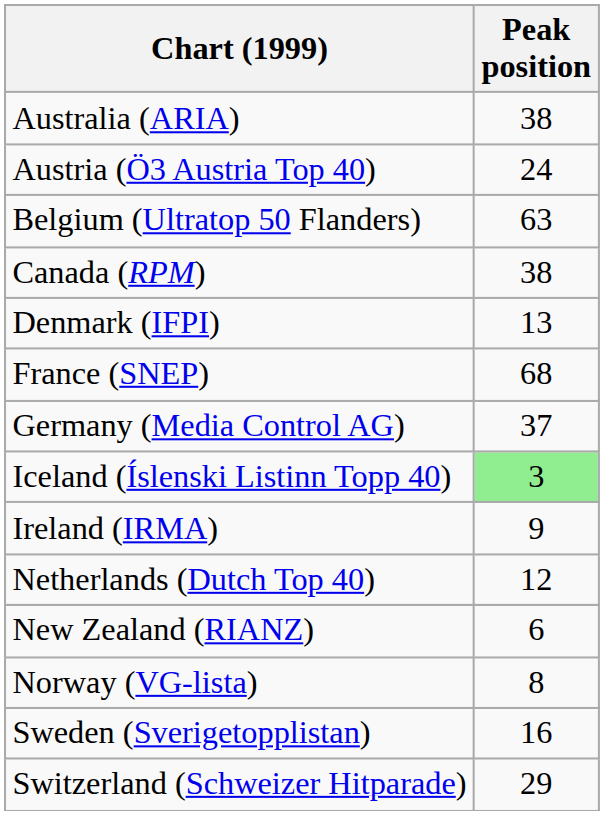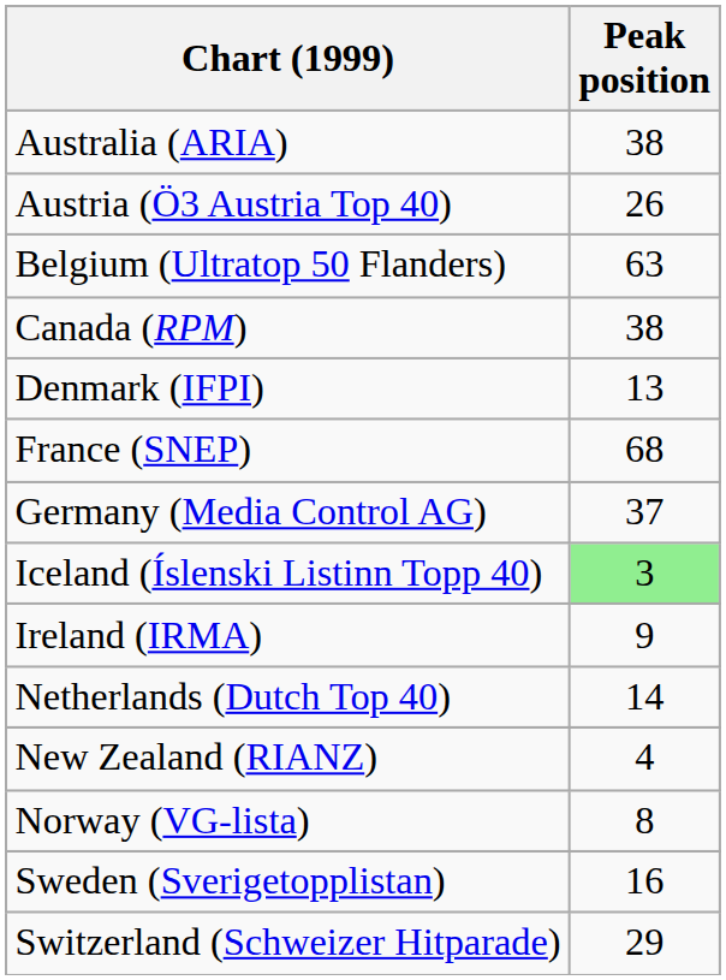 <table class="wikitable sortable">
 <tr>
 <th>Chart (1999)</th>
 <th>Peak<br>position</th>
 </tr>
 <tr>
 <td align="left">Australia (<a href='#'>ARIA</a>)</td>
 <td style="text-align:center;">38</td>
 </tr>
 <tr>
 <td align="left">Austria (<a href='#'>Ö3 Austria Top 40</a>)</td>
-<td style="text-align:center;">24</td>
+<td style="text-align:center;">26</td>
 </tr>
 <tr>
 <td align="left">Belgium (<a href='#'>Ultratop 50</a> Flanders)</td>
 <td style="text-align:center;">63</td>
 </tr>
 <tr>
 <td align="left">Canada (<a href='#'><em>RPM</em></a>)</td>
 <td style="text-align:center;">38</td>
 </tr>
 <tr>
 <td align="left">Denmark (<a href='#'>IFPI</a>)</td>
 <td style="text-align:center;">13</td>
 </tr>
 <tr>
 <td align="left">France (<a href='#'>SNEP</a>)</td>
 <td style="text-align:center;">68</td>
 </tr>
 <tr>
 <td align="left">Germany (<a href='#'>Media Control AG</a>)</td>
 <td style="text-align:center;">37</td>
 </tr>
 <tr>
 <td align="left">Iceland (<a href='#'>Íslenski Listinn Topp 40</a>)</td>
 <td style="background: lightgreen; text-align:center;">3</td>
 </tr>
 <tr>
 <td align="left">Ireland (<a href='#'>IRMA</a>)</td>
 <td style="text-align:center;">9</td>
 </tr>
 <tr>
 <td align="left">Netherlands (<a href='#'>Dutch Top 40</a>)</td>
-<td style="text-align:center;">12</td>
+<td style="text-align:center;">14</td>
 </tr>
 <tr>
 </tr>
 <tr>
 <td align="left">New Zealand (<a href='#'>RIANZ</a>)</td>
-<td style="text-align:center;">6</td>
+<td style="text-align:center;">4</td>
 </tr>
 <tr>
 <td align="left">Norway (<a href='#'>VG-lista</a>)</td>
 <td style="text-align:center;">8</td>
 </tr>
 <tr>
 </tr>
 <tr>
 <td align="left">Sweden (<a href='#'>Sverigetopplistan</a>)</td>
 <td style="text-align:center;">16</td>
 </tr>
 <tr>
 <td align="left">Switzerland (<a href='#'>Schweizer Hitparade</a>)</td>
 <td style="text-align:center;">29</td>
 </tr>
 <tr>
 </tr>
 <tr>
 </tr>
 <tr>
 </tr>
 <tr>
 </tr>
 <tr>
 </tr>
 <tr>
 </tr>
 <tr>
 </tr>
 <tr>
 </tr>
 </table>
